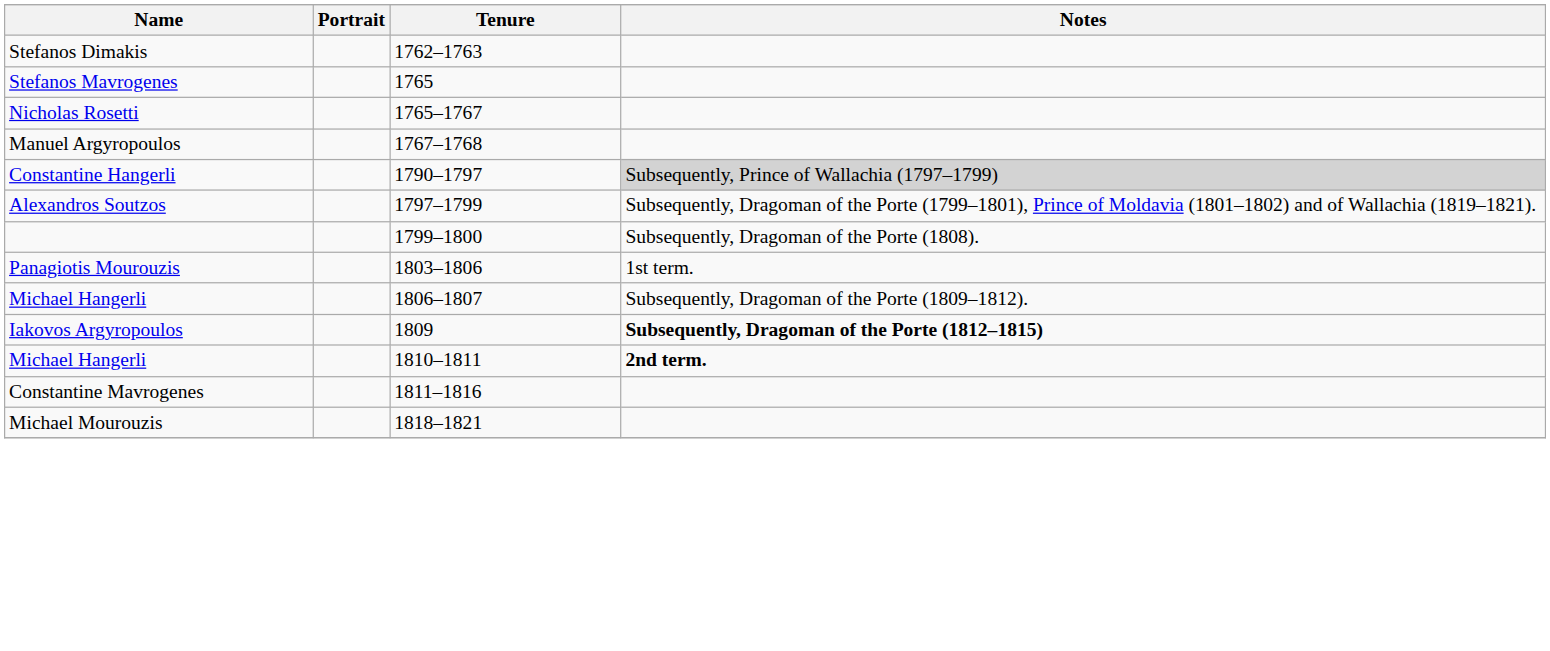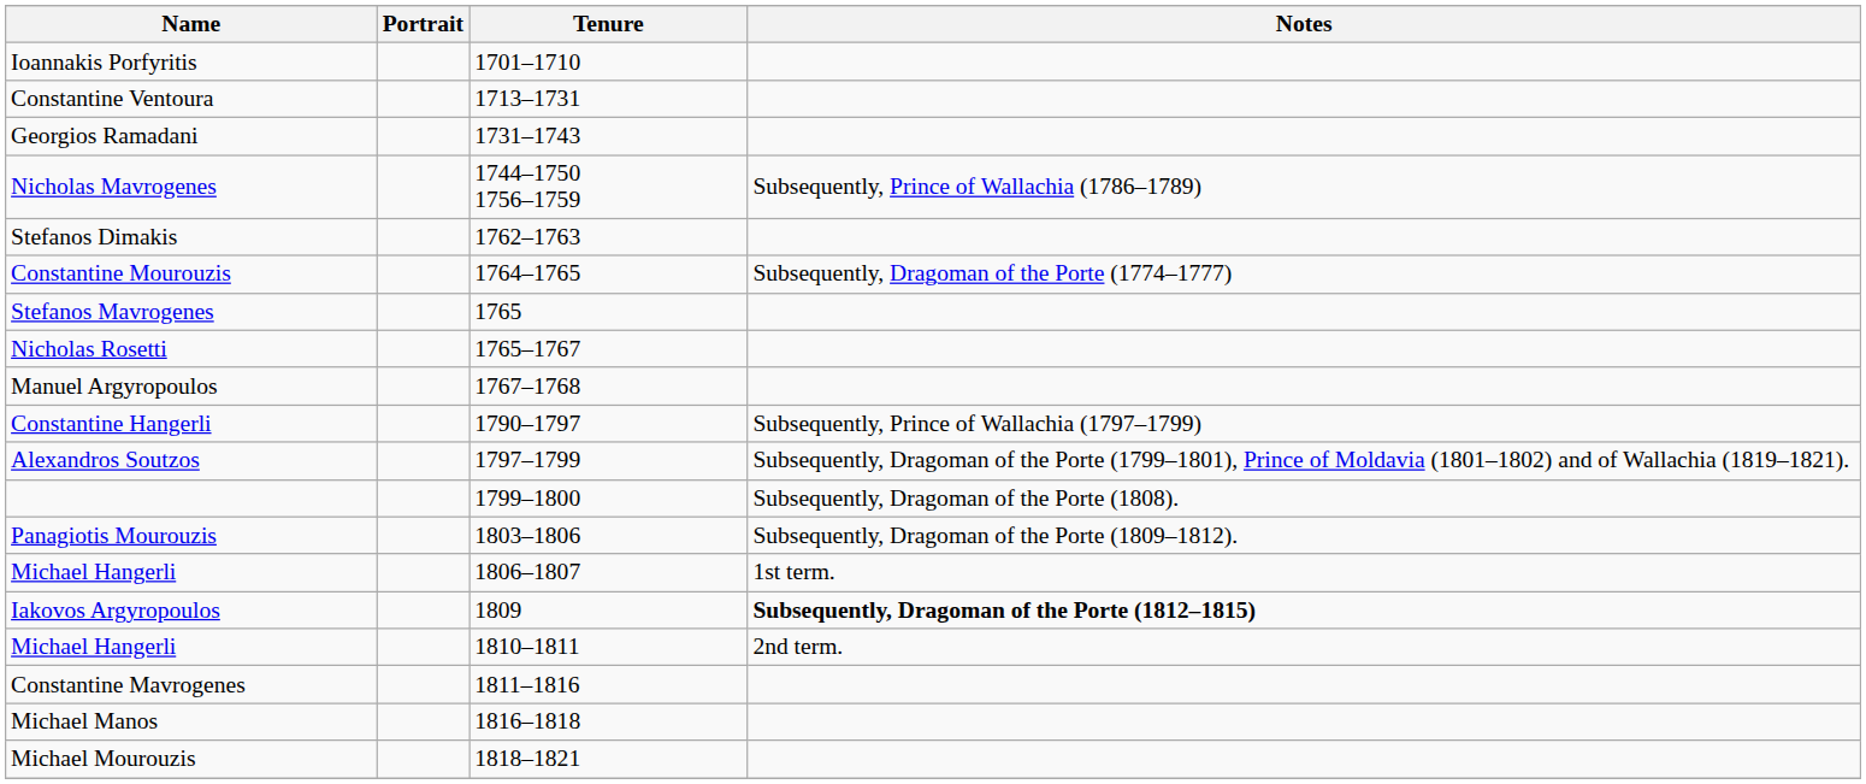 <table class="wikitable"  width="100%">
 <tr bgcolor="#FFDEAD">
 </tr>
 <tr>
 <th width="20%">Name</th>
 <th width="5%">Portrait</th>
 <th width="15%">Tenure</th>
 <th width="60%">Notes</th>
 </tr>
 <tr>
+<td>Ioannakis Porfyritis</td>
+<td></td>
+<td>1701–1710</td>
+<td></td>
+</tr>
+<tr>
+<td>Constantine Ventoura</td>
+<td></td>
+<td>1713–1731</td>
+<td></td>
+</tr>
+<tr>
+<td>Georgios Ramadani</td>
+<td></td>
+<td>1731–1743</td>
+<td></td>
+</tr>
+<tr>
+<td><a href='#'>Nicholas Mavrogenes</a></td>
+<td></td>
+<td>1744–1750<br>1756–1759</td>
+<td>Subsequently, <a href='#'>Prince of Wallachia</a> (1786–1789)</td>
+</tr>
+<tr>
 <td>Stefanos Dimakis</td>
 <td></td>
 <td>1762–1763</td>
 <td></td>
+</tr>
+<tr>
+<td><a href='#'>Constantine Mourouzis</a></td>
+<td></td>
+<td>1764–1765</td>
+<td>Subsequently, <a href='#'>Dragoman of the Porte</a> (1774–1777)</td>
 </tr>
 <tr>
 <td><a href='#'>Stefanos Mavrogenes</a></td>
 <td></td>
 <td>1765</td>
 <td></td>
 </tr>
 <tr>
 <td><a href='#'>Nicholas Rosetti</a></td>
 <td></td>
 <td>1765–1767</td>
 <td></td>
 </tr>
 <tr>
 <td>Manuel Argyropoulos</td>
 <td></td>
 <td>1767–1768</td>
 <td></td>
 </tr>
 <tr>
 <td><a href='#'>Constantine Hangerli</a></td>
 <td></td>
 <td>1790–1797</td>
-<td style="background: lightgrey;">Subsequently, Prince of Wallachia (1797–1799)</td>
+<td>Subsequently, Prince of Wallachia (1797–1799)</td>
 </tr>
 <tr>
 <td><a href='#'>Alexandros Soutzos</a></td>
 <td></td>
 <td>1797–1799</td>
 <td>Subsequently, Dragoman of the Porte (1799–1801), <a href='#'>Prince of Moldavia</a> (1801–1802) and of Wallachia (1819–1821).</td>
 </tr>
 <tr>
 <td></td>
 <td></td>
 <td>1799–1800</td>
 <td>Subsequently, Dragoman of the Porte (1808).</td>
 </tr>
 <tr>
 <td><a href='#'>Panagiotis Mourouzis</a></td>
 <td></td>
 <td>1803–1806</td>
-<td>1st term.</td>
+<td>Subsequently, Dragoman of the Porte (1809–1812).</td>
 </tr>
 <tr>
 <td><a href='#'>Michael Hangerli</a></td>
 <td></td>
 <td>1806–1807</td>
-<td>Subsequently, Dragoman of the Porte (1809–1812).</td>
+<td>1st term.</td>
 </tr>
 <tr>
 <td><a href='#'>Iakovos Argyropoulos</a></td>
 <td></td>
 <td>1809</td>
 <td><strong>Subsequently, Dragoman of the Porte (1812–1815)</strong></td>
 </tr>
 <tr>
 <td><a href='#'>Michael Hangerli</a></td>
 <td></td>
 <td>1810–1811</td>
-<td><strong>2nd term.</strong></td>
+<td>2nd term.</td>
 </tr>
 <tr>
 <td>Constantine Mavrogenes</td>
 <td></td>
 <td>1811–1816</td>
+<td></td>
+</tr>
+<tr>
+<td>Michael Manos</td>
+<td></td>
+<td>1816–1818</td>
 <td></td>
 </tr>
 <tr>
 <td>Michael Mourouzis</td>
 <td></td>
 <td>1818–1821</td>
 <td></td>
 </tr>
 <tr>
 </tr>
 </table>
